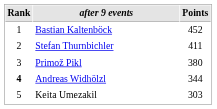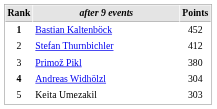 <table cellspacing="1" cellpadding="3" style="border:1px solid #AAAAAA;font-size:86%">
 <tr bgcolor="#E4E4E4">
 <th style="border-bottom:1px solid #AAAAAA" width=10>Rank</th>
 <th style="border-bottom:1px solid #AAAAAA" width=200><em>after 9 events</em></th>
 <th style="border-bottom:1px solid #AAAAAA" width=20>Points</th>
 </tr>
 <tr>
-<td align=center>1</td>
+<td align=center><strong>1</strong></td>
 <td align=left> <a href='#'>Bastian Kaltenböck</a></td>
 <td align=center>452</td>
 </tr>
 <tr>
 <td align=center>2</td>
 <td align=left> <a href='#'>Stefan Thurnbichler</a></td>
-<td align=center>411</td>
+<td align=center>412</td>
 </tr>
 <tr>
 <td align=center>3</td>
 <td align=left> <a href='#'>Primož Pikl</a></td>
 <td align=center>380</td>
 </tr>
 <tr>
 <td align=center><strong>4</strong></td>
 <td align=left> <a href='#'>Andreas Widhölzl</a></td>
-<td align=center>344</td>
+<td align=center>304</td>
 </tr>
 <tr>
 <td align=center>5</td>
 <td align=left> Keita Umezakil</td>
 <td align=center>303</td>
 </tr>
 </table>
